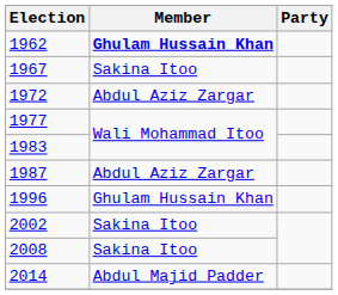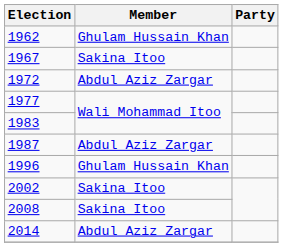 <table class="wikitable sortable">
 <tr>
 <th>Election</th>
 <th>Member</th>
 <th colspan=2>Party</th>
 </tr>
 <tr>
 <td><a href='#'>1962</a></td>
-<td><strong><a href='#'>Ghulam Hussain Khan</a></strong></td>
+<td><a href='#'>Ghulam Hussain Khan</a></td>
 <td></td>
 </tr>
 <tr>
 <td><a href='#'>1967</a></td>
 <td><a href='#'>Sakina Itoo</a></td>
 <td></td>
 </tr>
 <tr>
 <td><a href='#'>1972</a></td>
 <td><a href='#'>Abdul Aziz Zargar</a></td>
 </tr>
 <tr>
 <td><a href='#'>1977</a></td>
 <td rowspan=2><a href='#'>Wali Mohammad Itoo</a></td>
 <td></td>
 </tr>
 <tr>
 <td><a href='#'>1983</a></td>
 </tr>
 <tr>
 <td><a href='#'>1987</a></td>
 <td><a href='#'>Abdul Aziz Zargar</a></td>
 <td></td>
 </tr>
 <tr>
 <td><a href='#'>1996</a></td>
 <td><a href='#'>Ghulam Hussain Khan</a></td>
 <td></td>
 </tr>
 <tr>
 <td><a href='#'>2002</a></td>
 <td><a href='#'>Sakina Itoo</a></td>
 </tr>
 <tr>
 <td><a href='#'>2008</a></td>
 <td><a href='#'>Sakina Itoo</a></td>
 </tr>
 <tr>
 <td><a href='#'>2014</a></td>
-<td><a href='#'>Abdul Majid Padder</a></td>
+<td><a href='#'>Abdul Aziz Zargar</a></td>
 <td></td>
 </tr>
 <tr>
 </tr>
 </table>
